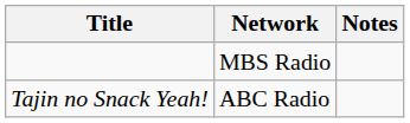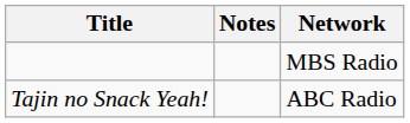 <table class="wikitable">
 <tr>
 <th>Title</th>
+<th>Notes</th>
 <th>Network</th>
-<th>Notes</th>
 </tr>
 <tr>
 <td><em></em></td>
+<td></td>
 <td>MBS Radio</td>
-<td></td>
 </tr>
 <tr>
 <td><em>Tajin no Snack Yeah!</em></td>
+<td></td>
 <td>ABC Radio</td>
-<td></td>
 </tr>
 </table>
